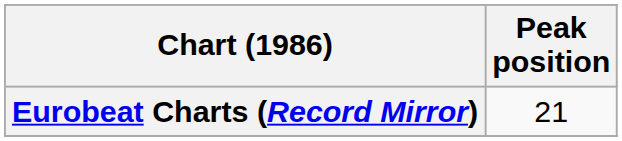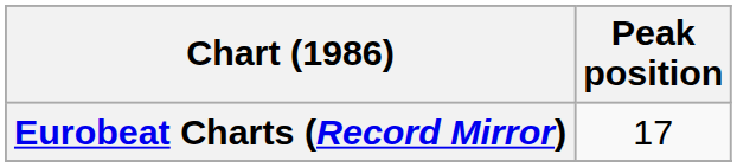 <table class="wikitable sortable plainrowheaders">
 <tr>
 <th scope="col">Chart (1986)</th>
 <th scope="col">Peak<br>position</th>
 </tr>
 <tr>
 <th scope="row"><a href='#'>Eurobeat</a> Charts (<em><a href='#'>Record Mirror</a></em>)</th>
-<td align="center">21</td>
+<td align="center">17</td>
 </tr>
 <tr>
 </tr>
 <tr>
 </tr>
 </table>
